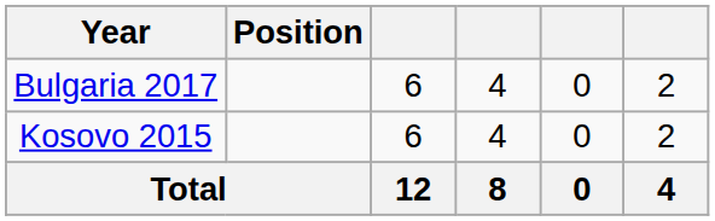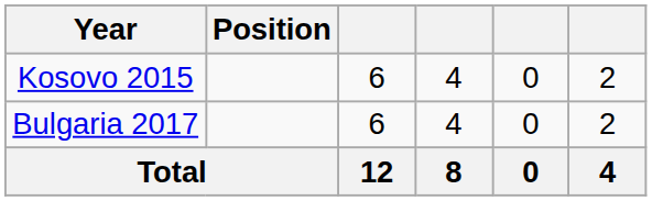 <table class="wikitable" style="text-align: center;font-size:90%;">
 <tr>
 <th>Year</th>
 <th>Position</th>
 <th width=30></th>
 <th width=30></th>
 <th width=30></th>
 <th width=30></th>
 </tr>
 <tr>
-<td> <a href='#'>Bulgaria 2017</a></td>
+<td> <a href='#'>Kosovo 2015</a></td>
 <td></td>
 <td>6</td>
 <td>4</td>
 <td>0</td>
 <td>2</td>
 </tr>
 <tr>
-<td> <a href='#'>Kosovo 2015</a></td>
+<td> <a href='#'>Bulgaria 2017</a></td>
 <td></td>
 <td>6</td>
 <td>4</td>
 <td>0</td>
 <td>2</td>
 </tr>
 <tr>
 <th colspan=2>Total</th>
 <th>12</th>
 <th>8</th>
 <th>0</th>
 <th>4</th>
 </tr>
 </table>
